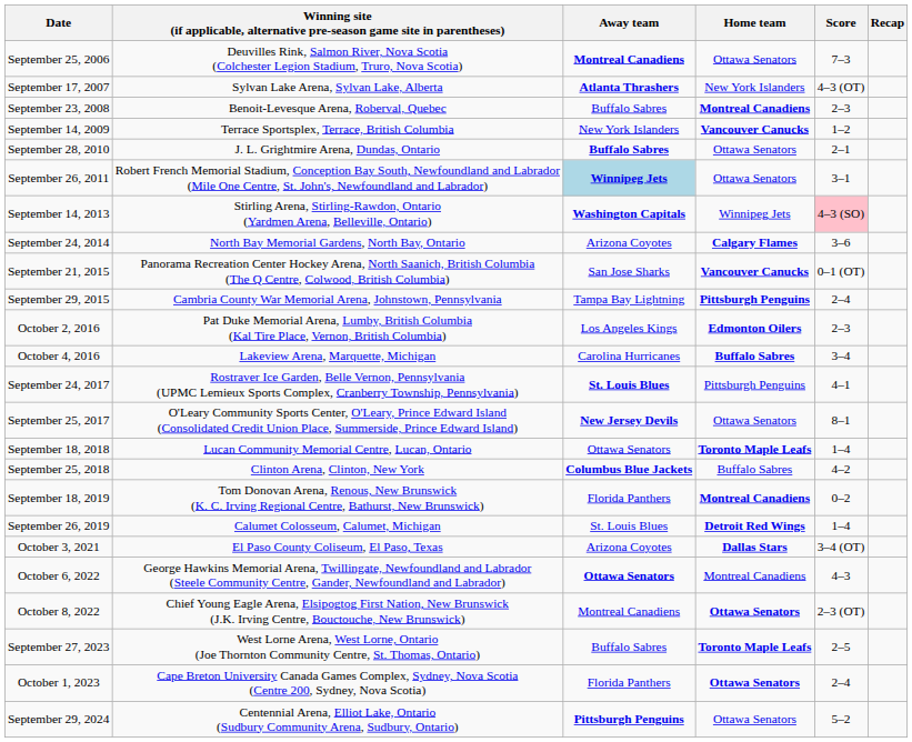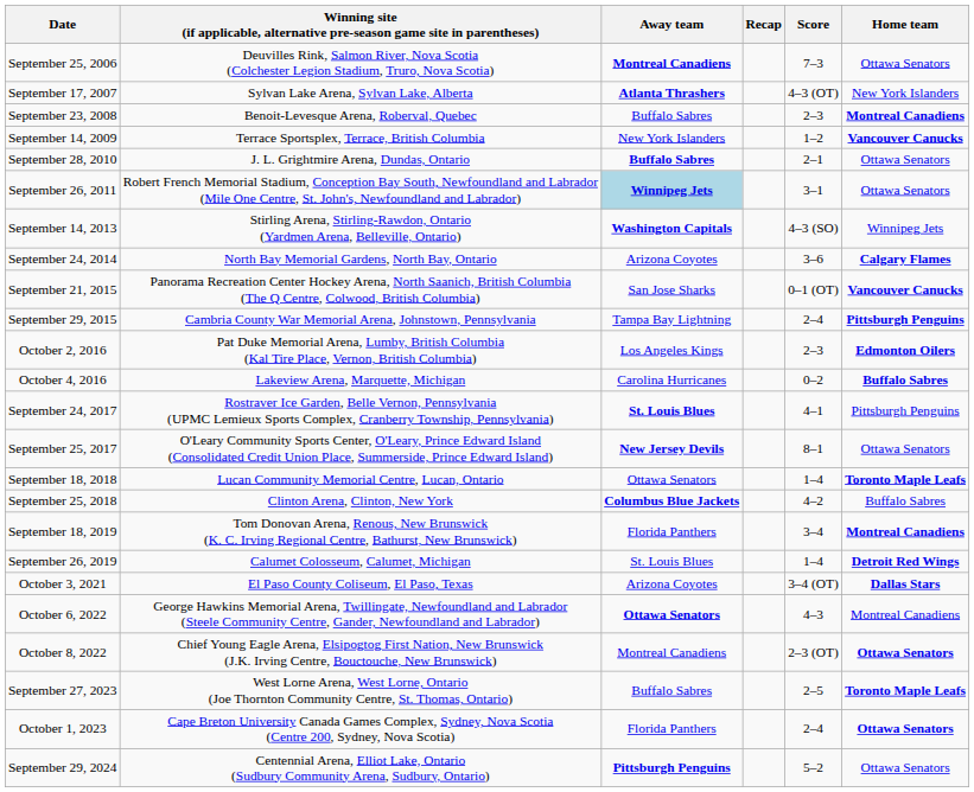 <table class="wikitable sortable" style="font-size: 95%;text-align: center;">
 <tr>
 <th>Date</th>
 <th>Winning site<br>(if applicable, alternative pre-season game site in parentheses)</th>
 <th>Away team</th>
+<th>Recap</th>
+<th>Score</th>
 <th>Home team</th>
-<th>Score</th>
-<th>Recap</th>
 </tr>
 <tr>
 <td>September 25, 2006</td>
 <td>Deuvilles Rink, <a href='#'>Salmon River, Nova Scotia</a><br>(<a href='#'>Colchester Legion Stadium</a>,  <a href='#'>Truro, Nova Scotia</a>)</td>
 <td><strong><a href='#'>Montreal Canadiens</a></strong></td>
+<td></td>
+<td>7–3</td>
 <td><a href='#'>Ottawa Senators</a></td>
-<td>7–3</td>
-<td></td>
 </tr>
 <tr>
 <td>September 17, 2007</td>
 <td>Sylvan Lake Arena, <a href='#'>Sylvan Lake, Alberta</a></td>
 <td><strong><a href='#'>Atlanta Thrashers</a></strong></td>
+<td></td>
+<td>4–3 (OT)</td>
 <td><a href='#'>New York Islanders</a></td>
-<td>4–3 (OT)</td>
-<td></td>
 </tr>
 <tr>
 <td>September 23, 2008</td>
 <td>Benoit-Levesque Arena, <a href='#'>Roberval, Quebec</a></td>
 <td><a href='#'>Buffalo Sabres</a></td>
+<td></td>
+<td>2–3</td>
 <td><strong><a href='#'>Montreal Canadiens</a></strong></td>
-<td>2–3</td>
-<td></td>
 </tr>
 <tr>
 <td>September 14, 2009</td>
 <td>Terrace Sportsplex, <a href='#'>Terrace, British Columbia</a></td>
 <td><a href='#'>New York Islanders</a></td>
+<td></td>
+<td>1–2</td>
 <td><strong><a href='#'>Vancouver Canucks</a></strong></td>
-<td>1–2</td>
-<td></td>
 </tr>
 <tr>
 <td>September 28, 2010</td>
 <td>J. L. Grightmire Arena, <a href='#'>Dundas, Ontario</a></td>
 <td><strong><a href='#'>Buffalo Sabres</a></strong></td>
+<td></td>
+<td>2–1</td>
 <td><a href='#'>Ottawa Senators</a></td>
-<td>2–1</td>
-<td></td>
 </tr>
 <tr>
 <td>September 26, 2011</td>
 <td>Robert French Memorial Stadium, <a href='#'>Conception Bay South, Newfoundland and Labrador</a><br>(<a href='#'>Mile One Centre</a>,  <a href='#'>St. John's, Newfoundland and Labrador</a>)</td>
 <td style="background: lightblue;"><strong><a href='#'>Winnipeg Jets</a></strong></td>
+<td></td>
+<td>3–1</td>
 <td><a href='#'>Ottawa Senators</a></td>
-<td>3–1</td>
-<td></td>
 </tr>
 <tr>
 <td>September 14, 2013</td>
 <td>Stirling Arena, <a href='#'>Stirling-Rawdon, Ontario</a> <br> (<a href='#'>Yardmen Arena</a>, <a href='#'>Belleville, Ontario</a>)</td>
 <td><strong><a href='#'>Washington Capitals</a></strong></td>
+<td></td>
+<td>4–3 (SO)</td>
 <td><a href='#'>Winnipeg Jets</a></td>
-<td style="background: pink;">4–3 (SO)</td>
-<td></td>
 </tr>
 <tr>
 <td>September 24, 2014</td>
 <td><a href='#'>North Bay Memorial Gardens</a>, <a href='#'>North Bay, Ontario</a></td>
 <td><a href='#'>Arizona Coyotes</a></td>
+<td></td>
+<td>3–6</td>
 <td><strong><a href='#'>Calgary Flames</a></strong></td>
-<td>3–6</td>
-<td></td>
 </tr>
 <tr>
 <td>September 21, 2015</td>
 <td>Panorama Recreation Center Hockey Arena, <a href='#'>North Saanich, British Columbia</a><br>(<a href='#'>The Q Centre</a>, <a href='#'>Colwood, British Columbia</a>)</td>
 <td><a href='#'>San Jose Sharks</a></td>
+<td></td>
+<td>0–1 (OT)</td>
 <td><strong><a href='#'>Vancouver Canucks</a></strong></td>
-<td>0–1 (OT)</td>
-<td></td>
 </tr>
 <tr>
 <td>September 29, 2015</td>
 <td><a href='#'>Cambria County War Memorial Arena</a>, <a href='#'>Johnstown, Pennsylvania</a></td>
 <td><a href='#'>Tampa Bay Lightning</a></td>
+<td></td>
+<td>2–4</td>
 <td><strong><a href='#'>Pittsburgh Penguins</a></strong></td>
-<td>2–4</td>
-<td></td>
 </tr>
 <tr>
 <td>October 2, 2016</td>
 <td>Pat Duke Memorial Arena, <a href='#'>Lumby, British Columbia</a><br>(<a href='#'>Kal Tire Place</a>, <a href='#'>Vernon, British Columbia</a>)</td>
 <td><a href='#'>Los Angeles Kings</a></td>
+<td></td>
+<td>2–3</td>
 <td><strong><a href='#'>Edmonton Oilers</a></strong></td>
-<td>2–3</td>
-<td></td>
 </tr>
 <tr>
 <td>October 4, 2016</td>
 <td><a href='#'>Lakeview Arena</a>, <a href='#'>Marquette, Michigan</a></td>
 <td><a href='#'>Carolina Hurricanes</a></td>
+<td></td>
+<td>0–2</td>
 <td><strong><a href='#'>Buffalo Sabres</a></strong></td>
-<td>3–4</td>
-<td></td>
 </tr>
 <tr>
 <td>September 24, 2017</td>
 <td><a href='#'>Rostraver Ice Garden</a>, <a href='#'>Belle Vernon, Pennsylvania</a><br>(UPMC Lemieux Sports Complex, <a href='#'>Cranberry Township, Pennsylvania</a>)</td>
 <td><strong><a href='#'>St. Louis Blues</a></strong></td>
+<td></td>
+<td>4–1</td>
 <td><a href='#'>Pittsburgh Penguins</a></td>
-<td>4–1</td>
-<td></td>
 </tr>
 <tr>
 <td>September 25, 2017</td>
 <td>O'Leary Community Sports Center, <a href='#'>O'Leary, Prince Edward Island</a><br>(<a href='#'>Consolidated Credit Union Place</a>, <a href='#'>Summerside, Prince Edward Island</a>)</td>
 <td><strong><a href='#'>New Jersey Devils</a></strong></td>
+<td></td>
+<td>8–1</td>
 <td><a href='#'>Ottawa Senators</a></td>
-<td>8–1</td>
-<td></td>
 </tr>
 <tr>
 <td>September 18, 2018</td>
 <td><a href='#'>Lucan Community Memorial Centre</a>, <a href='#'>Lucan, Ontario</a></td>
 <td><a href='#'>Ottawa Senators</a></td>
+<td></td>
+<td>1–4</td>
 <td><strong><a href='#'>Toronto Maple Leafs</a></strong></td>
-<td>1–4</td>
-<td></td>
 </tr>
 <tr>
 <td>September 25, 2018</td>
 <td><a href='#'>Clinton Arena</a>, <a href='#'>Clinton, New York</a></td>
 <td><strong><a href='#'>Columbus Blue Jackets</a></strong></td>
+<td></td>
+<td>4–2</td>
 <td><a href='#'>Buffalo Sabres</a></td>
-<td>4–2</td>
-<td></td>
 </tr>
 <tr>
 <td>September 18, 2019</td>
 <td>Tom Donovan Arena, <a href='#'>Renous, New Brunswick</a><br>(<a href='#'>K. C. Irving Regional Centre</a>, <a href='#'>Bathurst, New Brunswick</a>)</td>
 <td><a href='#'>Florida Panthers</a></td>
+<td></td>
+<td>3–4</td>
 <td><strong><a href='#'>Montreal Canadiens</a></strong></td>
-<td>0–2</td>
-<td></td>
 </tr>
 <tr>
 <td>September 26, 2019</td>
 <td><a href='#'>Calumet Colosseum</a>, <a href='#'>Calumet, Michigan</a></td>
 <td><a href='#'>St. Louis Blues</a></td>
+<td></td>
+<td>1–4</td>
 <td><strong><a href='#'>Detroit Red Wings</a></strong></td>
-<td>1–4</td>
-<td></td>
 </tr>
 <tr>
 <td>October 3, 2021</td>
 <td><a href='#'>El Paso County Coliseum</a>, <a href='#'>El Paso, Texas</a></td>
 <td><a href='#'>Arizona Coyotes</a></td>
+<td></td>
+<td>3–4 (OT)</td>
 <td><strong><a href='#'>Dallas Stars</a></strong></td>
-<td>3–4 (OT)</td>
-<td></td>
 </tr>
 <tr>
 <td>October 6, 2022</td>
 <td>George Hawkins Memorial Arena, <a href='#'>Twillingate, Newfoundland and Labrador</a><br>(<a href='#'>Steele Community Centre</a>, <a href='#'>Gander, Newfoundland and Labrador</a>)</td>
 <td><strong><a href='#'>Ottawa Senators</a></strong></td>
+<td></td>
+<td>4–3</td>
 <td><a href='#'>Montreal Canadiens</a></td>
-<td>4–3</td>
-<td></td>
 </tr>
 <tr>
 <td>October 8, 2022</td>
 <td>Chief Young Eagle Arena, <a href='#'>Elsipogtog First Nation, New Brunswick</a><br>(J.K. Irving Centre, <a href='#'>Bouctouche, New Brunswick</a>)</td>
 <td><a href='#'>Montreal Canadiens</a></td>
+<td></td>
+<td>2–3 (OT)</td>
 <td><strong><a href='#'>Ottawa Senators</a></strong></td>
-<td>2–3 (OT)</td>
-<td></td>
 </tr>
 <tr>
 <td>September 27, 2023</td>
 <td>West Lorne Arena, <a href='#'>West Lorne, Ontario</a><br>(Joe Thornton Community Centre, <a href='#'>St. Thomas, Ontario</a>)</td>
 <td><a href='#'>Buffalo Sabres</a></td>
+<td></td>
+<td>2–5</td>
 <td><strong><a href='#'>Toronto Maple Leafs</a></strong></td>
-<td>2–5</td>
-<td></td>
 </tr>
 <tr>
 <td>October 1, 2023</td>
 <td><a href='#'>Cape Breton University</a> Canada Games Complex, <a href='#'>Sydney, Nova Scotia</a><br>(<a href='#'>Centre 200</a>, Sydney, Nova Scotia)</td>
 <td><a href='#'>Florida Panthers</a></td>
+<td></td>
+<td>2–4</td>
 <td><strong><a href='#'>Ottawa Senators</a></strong></td>
-<td>2–4</td>
-<td></td>
 </tr>
 <tr>
 <td>September 29, 2024</td>
 <td>Centennial Arena, <a href='#'>Elliot Lake, Ontario</a><br>(<a href='#'>Sudbury Community Arena</a>, <a href='#'>Sudbury, Ontario</a>)</td>
 <td><strong><a href='#'>Pittsburgh Penguins</a></strong></td>
+<td></td>
+<td>5–2</td>
 <td><a href='#'>Ottawa Senators</a></td>
-<td>5–2</td>
-<td></td>
 </tr>
 </table>
